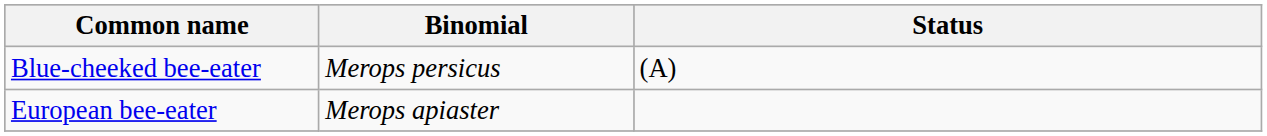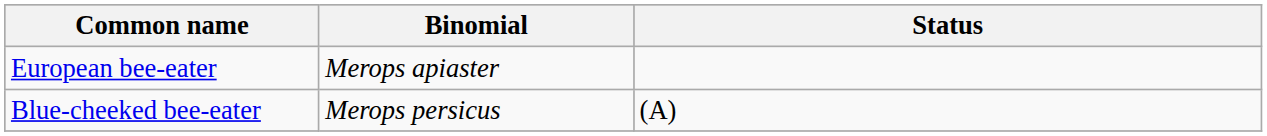 <table width=60% class="wikitable">
 <tr>
 <th width=15%>Common name</th>
 <th width=15%>Binomial</th>
 <th width=30%>Status</th>
 </tr>
 <tr>
+<td><a href='#'>European bee-eater</a></td>
+<td><em>Merops apiaster</em></td>
+<td></td>
+</tr>
+<tr>
 <td><a href='#'>Blue-cheeked bee-eater</a></td>
 <td><em>Merops persicus</em></td>
 <td>(A)</td>
 </tr>
-<tr>
-<td><a href='#'>European bee-eater</a></td>
-<td><em>Merops apiaster</em></td>
-<td></td>
-</tr>
 </table>
